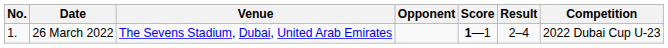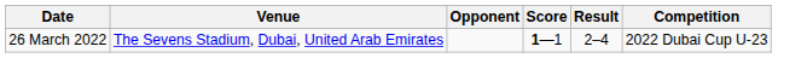 <table class="wikitable">
 <tr>
-<th>No.</th>
 <th>Date</th>
 <th>Venue</th>
 <th>Opponent</th>
 <th>Score</th>
 <th>Result</th>
 <th>Competition</th>
 </tr>
 <tr>
-<td>1.</td>
 <td>26 March 2022</td>
 <td><a href='#'>The Sevens Stadium</a>, <a href='#'>Dubai</a>, <a href='#'>United Arab Emirates</a></td>
 <td></td>
 <td align=center><strong>1</strong>—1</td>
 <td align=center>2–4</td>
 <td>2022 Dubai Cup U-23</td>
 </tr>
 </table>
